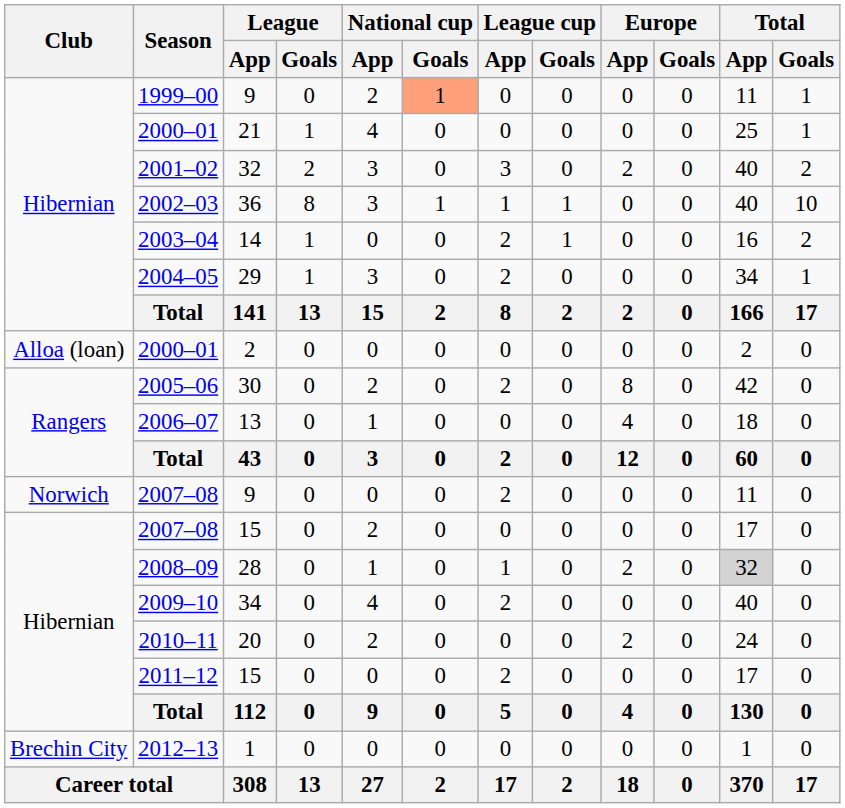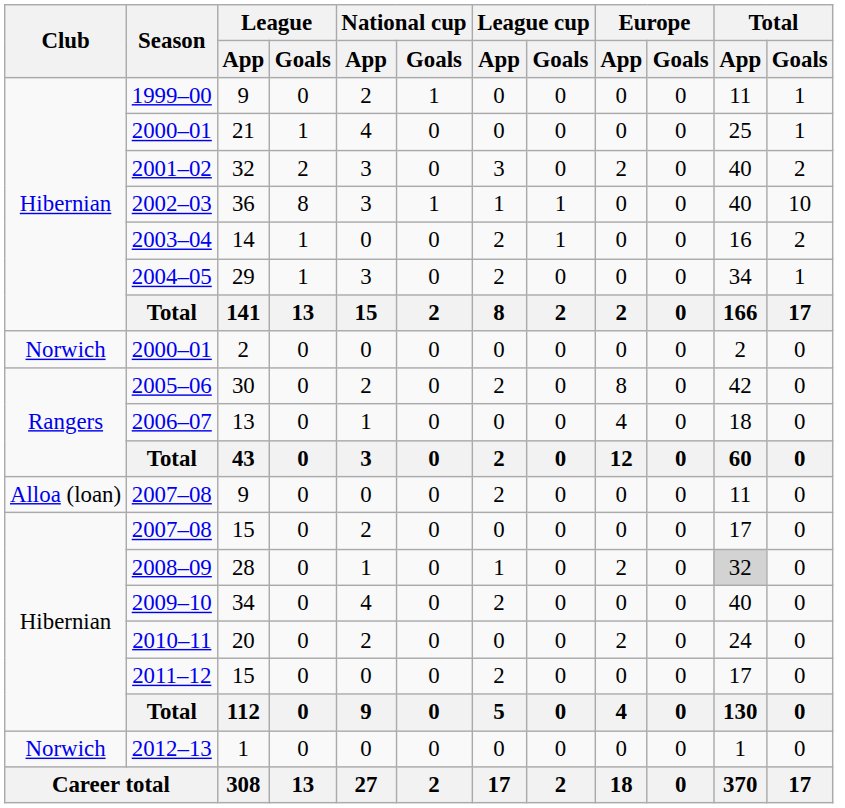 <table class="wikitable" style="text-align:center">
 <tr>
 <th rowspan="2">Club</th>
 <th rowspan="2">Season</th>
 <th colspan="2">League</th>
 <th colspan="2">National cup</th>
 <th colspan="2">League cup</th>
 <th colspan="2">Europe</th>
 <th colspan="2">Total</th>
 </tr>
 <tr>
 <th>App</th>
 <th>Goals</th>
 <th>App</th>
 <th>Goals</th>
 <th>App</th>
 <th>Goals</th>
 <th>App</th>
 <th>Goals</th>
 <th>App</th>
 <th>Goals</th>
 </tr>
 <tr>
 <td rowspan="7"><a href='#'>Hibernian</a></td>
 <td><a href='#'>1999–00</a></td>
 <td>9</td>
 <td>0</td>
 <td>2</td>
-<td style="background: lightsalmon;">1</td>
+<td>1</td>
 <td>0</td>
 <td>0</td>
 <td>0</td>
 <td>0</td>
 <td>11</td>
 <td>1</td>
 </tr>
 <tr>
 <td><a href='#'>2000–01</a></td>
 <td>21</td>
 <td>1</td>
 <td>4</td>
 <td>0</td>
 <td>0</td>
 <td>0</td>
 <td>0</td>
 <td>0</td>
 <td>25</td>
 <td>1</td>
 </tr>
 <tr>
 <td><a href='#'>2001–02</a></td>
 <td>32</td>
 <td>2</td>
 <td>3</td>
 <td>0</td>
 <td>3</td>
 <td>0</td>
 <td>2</td>
 <td>0</td>
 <td>40</td>
 <td>2</td>
 </tr>
 <tr>
 <td><a href='#'>2002–03</a></td>
 <td>36</td>
 <td>8</td>
 <td>3</td>
 <td>1</td>
 <td>1</td>
 <td>1</td>
 <td>0</td>
 <td>0</td>
 <td>40</td>
 <td>10</td>
 </tr>
 <tr>
 <td><a href='#'>2003–04</a></td>
 <td>14</td>
 <td>1</td>
 <td>0</td>
 <td>0</td>
 <td>2</td>
 <td>1</td>
 <td>0</td>
 <td>0</td>
 <td>16</td>
 <td>2</td>
 </tr>
 <tr>
 <td><a href='#'>2004–05</a></td>
 <td>29</td>
 <td>1</td>
 <td>3</td>
 <td>0</td>
 <td>2</td>
 <td>0</td>
 <td>0</td>
 <td>0</td>
 <td>34</td>
 <td>1</td>
 </tr>
 <tr>
 <th>Total</th>
 <th>141</th>
 <th>13</th>
 <th>15</th>
 <th>2</th>
 <th>8</th>
 <th>2</th>
 <th>2</th>
 <th>0</th>
 <th>166</th>
 <th>17</th>
 </tr>
 <tr>
-<td><a href='#'>Alloa</a> (loan)</td>
+<td><a href='#'>Norwich</a></td>
 <td><a href='#'>2000–01</a></td>
 <td>2</td>
 <td>0</td>
 <td>0</td>
 <td>0</td>
 <td>0</td>
 <td>0</td>
 <td>0</td>
 <td>0</td>
 <td>2</td>
 <td>0</td>
 </tr>
 <tr>
 <td rowspan="3"><a href='#'>Rangers</a></td>
 <td><a href='#'>2005–06</a></td>
 <td>30</td>
 <td>0</td>
 <td>2</td>
 <td>0</td>
 <td>2</td>
 <td>0</td>
 <td>8</td>
 <td>0</td>
 <td>42</td>
 <td>0</td>
 </tr>
 <tr>
 <td><a href='#'>2006–07</a></td>
 <td>13</td>
 <td>0</td>
 <td>1</td>
 <td>0</td>
 <td>0</td>
 <td>0</td>
 <td>4</td>
 <td>0</td>
 <td>18</td>
 <td>0</td>
 </tr>
 <tr>
 <th>Total</th>
 <th>43</th>
 <th>0</th>
 <th>3</th>
 <th>0</th>
 <th>2</th>
 <th>0</th>
 <th>12</th>
 <th>0</th>
 <th>60</th>
 <th>0</th>
 </tr>
 <tr>
-<td><a href='#'>Norwich</a></td>
+<td><a href='#'>Alloa</a> (loan)</td>
 <td><a href='#'>2007–08</a></td>
 <td>9</td>
 <td>0</td>
 <td>0</td>
 <td>0</td>
 <td>2</td>
 <td>0</td>
 <td>0</td>
 <td>0</td>
 <td>11</td>
 <td>0</td>
 </tr>
 <tr>
 <td rowspan="6">Hibernian</td>
 <td><a href='#'>2007–08</a></td>
 <td>15</td>
 <td>0</td>
 <td>2</td>
 <td>0</td>
 <td>0</td>
 <td>0</td>
 <td>0</td>
 <td>0</td>
 <td>17</td>
 <td>0</td>
 </tr>
 <tr>
 <td><a href='#'>2008–09</a></td>
 <td>28</td>
 <td>0</td>
 <td>1</td>
 <td>0</td>
 <td>1</td>
 <td>0</td>
 <td>2</td>
 <td>0</td>
 <td style="background: lightgrey;">32</td>
 <td>0</td>
 </tr>
 <tr>
 <td><a href='#'>2009–10</a></td>
 <td>34</td>
 <td>0</td>
 <td>4</td>
 <td>0</td>
 <td>2</td>
 <td>0</td>
 <td>0</td>
 <td>0</td>
 <td>40</td>
 <td>0</td>
 </tr>
 <tr>
 <td><a href='#'>2010–11</a></td>
 <td>20</td>
 <td>0</td>
 <td>2</td>
 <td>0</td>
 <td>0</td>
 <td>0</td>
 <td>2</td>
 <td>0</td>
 <td>24</td>
 <td>0</td>
 </tr>
 <tr>
 <td><a href='#'>2011–12</a></td>
 <td>15</td>
 <td>0</td>
 <td>0</td>
 <td>0</td>
 <td>2</td>
 <td>0</td>
 <td>0</td>
 <td>0</td>
 <td>17</td>
 <td>0</td>
 </tr>
 <tr>
 <th>Total</th>
 <th>112</th>
 <th>0</th>
 <th>9</th>
 <th>0</th>
 <th>5</th>
 <th>0</th>
 <th>4</th>
 <th>0</th>
 <th>130</th>
 <th>0</th>
 </tr>
 <tr>
-<td><a href='#'>Brechin City</a></td>
+<td><a href='#'>Norwich</a></td>
 <td><a href='#'>2012–13</a></td>
 <td>1</td>
 <td>0</td>
 <td>0</td>
 <td>0</td>
 <td>0</td>
 <td>0</td>
 <td>0</td>
 <td>0</td>
 <td>1</td>
 <td>0</td>
 </tr>
 <tr>
 <th colspan="2">Career total</th>
 <th>308</th>
 <th>13</th>
 <th>27</th>
 <th>2</th>
 <th>17</th>
 <th>2</th>
 <th>18</th>
 <th>0</th>
 <th>370</th>
 <th>17</th>
 </tr>
 </table>
